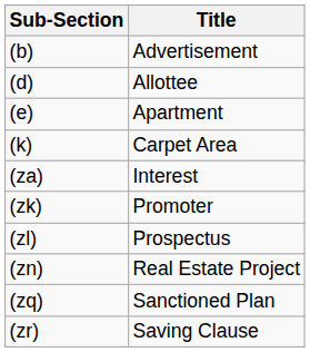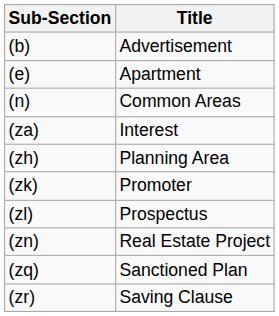 <table class="wikitable">
 <tr>
 <th>Sub-Section</th>
 <th>Title</th>
 </tr>
 <tr>
 <td>(b)</td>
 <td>Advertisement</td>
 </tr>
 <tr>
-<td>(d)</td>
-<td>Allottee</td>
-</tr>
-<tr>
 <td>(e)</td>
 <td>Apartment</td>
 </tr>
 <tr>
-<td>(k)</td>
-<td>Carpet Area</td>
+<td>(n)</td>
+<td>Common Areas</td>
 </tr>
 <tr>
 <td>(za)</td>
 <td>Interest</td>
+</tr>
+<tr>
+<td>(zh)</td>
+<td>Planning Area</td>
 </tr>
 <tr>
 <td>(zk)</td>
 <td>Promoter</td>
 </tr>
 <tr>
 <td>(zl)</td>
 <td>Prospectus</td>
 </tr>
 <tr>
 <td>(zn)</td>
 <td>Real Estate Project</td>
 </tr>
 <tr>
 <td>(zq)</td>
 <td>Sanctioned Plan</td>
 </tr>
 <tr>
 <td>(zr)</td>
 <td>Saving Clause</td>
 </tr>
 </table>
